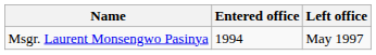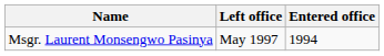 <table class="wikitable">
 <tr>
 <th>Name</th>
+<th>Left office</th>
 <th>Entered office</th>
-<th>Left office</th>
 </tr>
 <tr>
 <td>Msgr. <a href='#'>Laurent Monsengwo Pasinya</a></td>
+<td>May 1997</td>
 <td>1994</td>
-<td>May 1997</td>
 </tr>
 </table>
